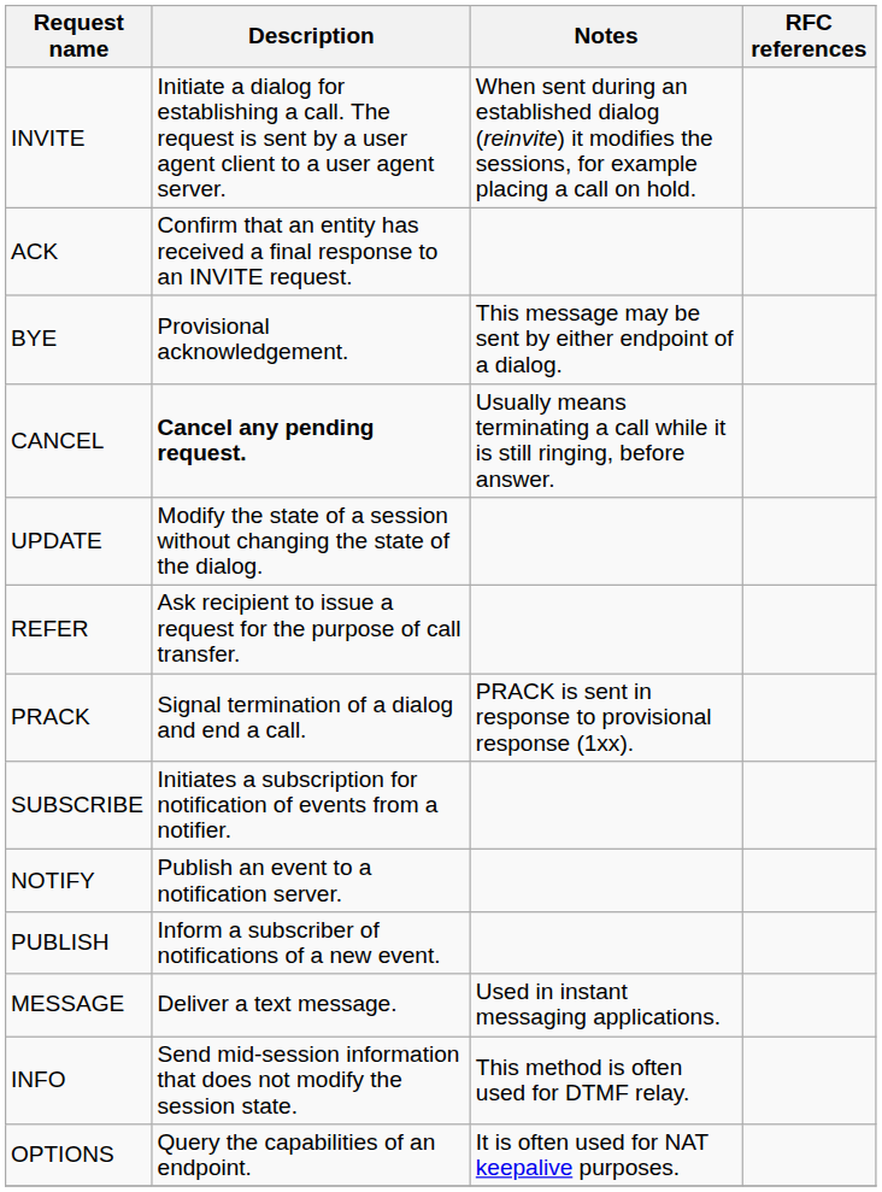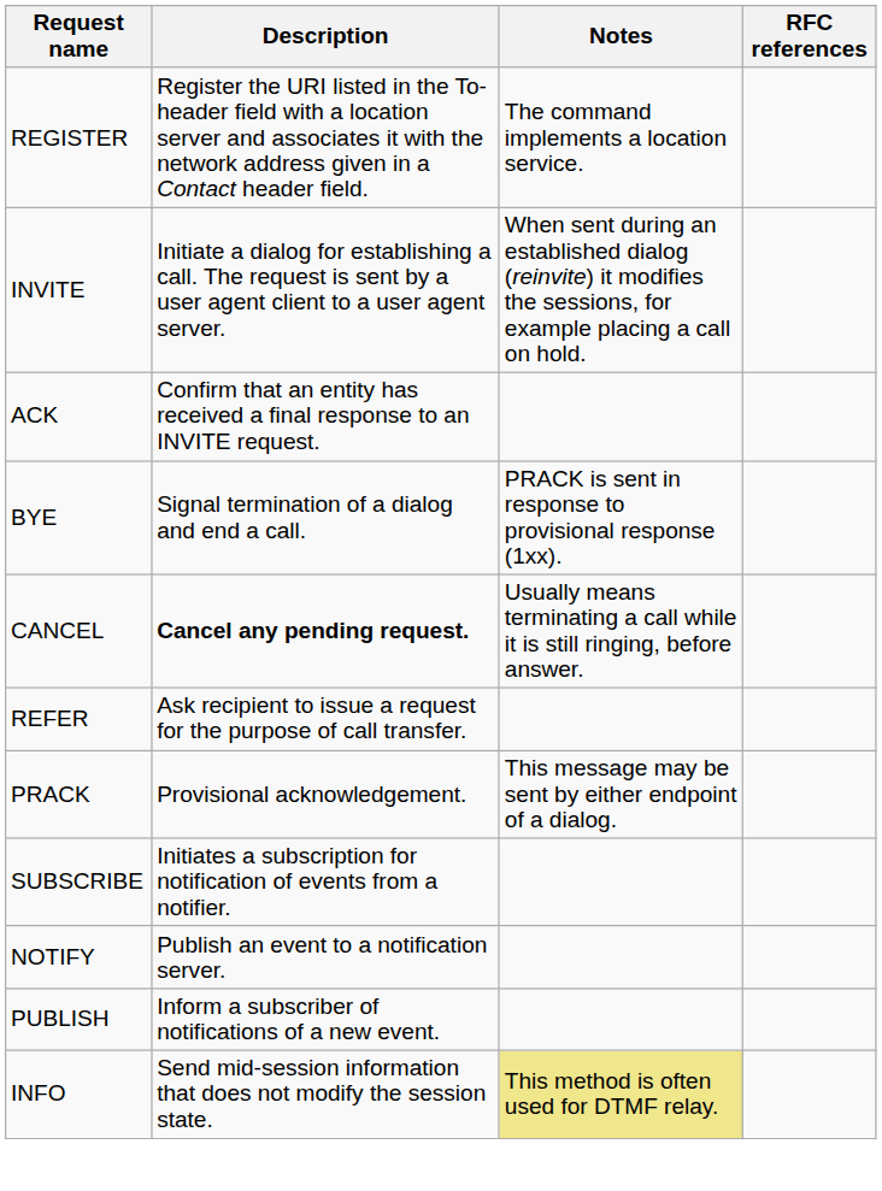 <table class="wikitable">
 <tr>
 <th>Request name</th>
 <th>Description</th>
 <th>Notes</th>
 <th>RFC references</th>
+</tr>
+<tr>
+<td>REGISTER</td>
+<td>Register the URI listed in the To-header field with a location server and associates it with the network address given in a <em>Contact</em> header field.</td>
+<td>The command implements a location service.</td>
+<td></td>
 </tr>
 <tr>
 <td>INVITE</td>
 <td>Initiate a dialog for establishing a call. The request is sent by a user agent client to a user agent server.</td>
 <td>When sent during an established dialog (<em>reinvite</em>) it modifies the sessions, for example placing a call on hold.</td>
 <td></td>
 </tr>
 <tr>
 <td>ACK</td>
 <td>Confirm that an entity has received a final response to an INVITE request.</td>
 <td></td>
 <td></td>
 </tr>
 <tr>
 <td>BYE</td>
-<td>Provisional acknowledgement.</td>
-<td>This message may be sent by either endpoint of a dialog.</td>
+<td>Signal termination of a dialog and end a call.</td>
+<td>PRACK is sent in response to provisional response (1xx).</td>
 <td></td>
 </tr>
 <tr>
 <td>CANCEL</td>
 <td><strong>Cancel any pending request.</strong></td>
 <td>Usually means terminating a call while it is still ringing, before answer.</td>
-<td></td>
-</tr>
-<tr>
-<td>UPDATE</td>
-<td>Modify the state of a session without changing the state of the dialog.</td>
-<td></td>
 <td></td>
 </tr>
 <tr>
 <td>REFER</td>
 <td>Ask recipient to issue a request for the purpose of call transfer.</td>
 <td></td>
 <td></td>
 </tr>
 <tr>
 <td>PRACK</td>
-<td>Signal termination of a dialog and end a call.</td>
-<td>PRACK is sent in response to provisional response (1xx).</td>
+<td>Provisional acknowledgement.</td>
+<td>This message may be sent by either endpoint of a dialog.</td>
 <td></td>
 </tr>
 <tr>
 <td>SUBSCRIBE</td>
 <td>Initiates a subscription for notification of events from a notifier.</td>
 <td></td>
 <td></td>
 </tr>
 <tr>
 <td>NOTIFY</td>
 <td>Publish an event to a notification server.</td>
 <td></td>
 <td></td>
 </tr>
 <tr>
 <td>PUBLISH</td>
 <td>Inform a subscriber of notifications of a new event.</td>
 <td></td>
 <td></td>
 </tr>
 <tr>
-<td>MESSAGE</td>
-<td>Deliver a text message.</td>
-<td>Used in instant messaging applications.</td>
-<td></td>
-</tr>
-<tr>
 <td>INFO</td>
 <td>Send mid-session information that does not modify the session state.</td>
-<td>This method is often used for DTMF relay.</td>
-<td></td>
-</tr>
-<tr>
-<td>OPTIONS</td>
-<td>Query the capabilities of an endpoint.</td>
-<td>It is often used for NAT <a href='#'>keepalive</a> purposes.</td>
+<td style="background: khaki;">This method is often used for DTMF relay.</td>
 <td></td>
 </tr>
 <tr>
 </tr>
 </table>
